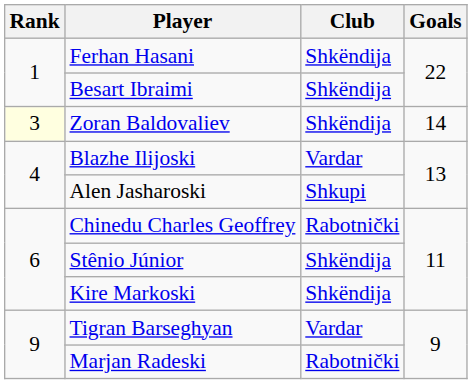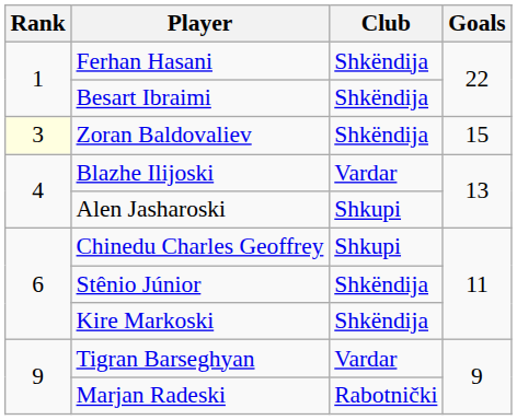 <table class="wikitable" style="text-align:center">
 <tr>
 <th>Rank</th>
 <th>Player</th>
 <th>Club</th>
 <th>Goals</th>
 </tr>
 <tr>
 <td rowspan="2">1</td>
 <td align="left"> <a href='#'>Ferhan Hasani</a></td>
 <td align="left"><a href='#'>Shkëndija</a></td>
 <td rowspan="2">22</td>
 </tr>
 <tr>
 <td align="left"> <a href='#'>Besart Ibraimi</a></td>
 <td align="left"><a href='#'>Shkëndija</a></td>
 </tr>
 <tr>
 <td style="background: lightyellow;">3</td>
 <td align="left"> <a href='#'>Zoran Baldovaliev</a></td>
 <td align="left"><a href='#'>Shkëndija</a></td>
-<td>14</td>
+<td>15</td>
 </tr>
 <tr>
 <td rowspan="2">4</td>
 <td align="left"> <a href='#'>Blazhe Ilijoski</a></td>
 <td align="left"><a href='#'>Vardar</a></td>
 <td rowspan="2">13</td>
 </tr>
 <tr>
 <td align="left"> Alen Jasharoski</td>
 <td align="left"><a href='#'>Shkupi</a></td>
 </tr>
 <tr>
 <td rowspan="3">6</td>
 <td align="left"> <a href='#'>Chinedu Charles Geoffrey</a></td>
-<td align="left"><a href='#'>Rabotnički</a></td>
+<td align="left"><a href='#'>Shkupi</a></td>
 <td rowspan="3">11</td>
 </tr>
 <tr>
 <td align="left"> <a href='#'>Stênio Júnior</a></td>
 <td align="left"><a href='#'>Shkëndija</a></td>
 </tr>
 <tr>
 <td align="left"> <a href='#'>Kire Markoski</a></td>
 <td align="left"><a href='#'>Shkëndija</a></td>
 </tr>
 <tr>
 <td rowspan="2">9</td>
 <td align="left"> <a href='#'>Tigran Barseghyan</a></td>
 <td align="left"><a href='#'>Vardar</a></td>
 <td rowspan="2">9</td>
 </tr>
 <tr>
 <td align="left"> <a href='#'>Marjan Radeski</a></td>
 <td align="left"><a href='#'>Rabotnički</a></td>
 </tr>
 </table>
